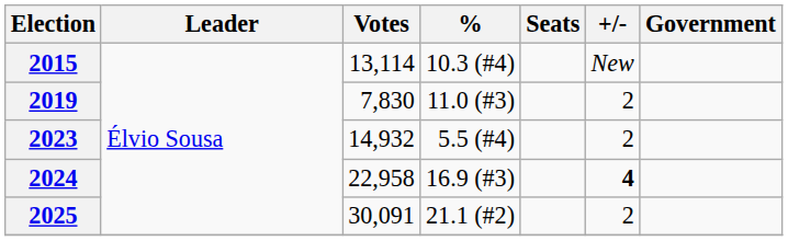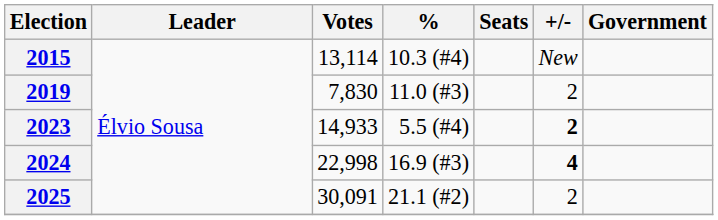 <table class="wikitable" style="text-align:right;">
 <tr>
 <th>Election</th>
 <th width="152px">Leader</th>
 <th>Votes</th>
 <th>%</th>
 <th>Seats</th>
 <th>+/-</th>
 <th>Government</th>
 </tr>
 <tr>
 <th><a href='#'>2015</a></th>
 <td rowspan="5" align="left"><a href='#'>Élvio Sousa</a></td>
 <td>13,114</td>
 <td>10.3 (#4)</td>
 <td></td>
 <td><em>New</em></td>
 <td></td>
 </tr>
 <tr>
 <th><a href='#'>2019</a></th>
 <td>7,830</td>
 <td>11.0 (#3)</td>
 <td></td>
 <td> 2</td>
 <td></td>
 </tr>
 <tr>
 <th><a href='#'>2023</a></th>
-<td>14,932</td>
+<td>14,933</td>
 <td>5.5 (#4)</td>
 <td></td>
-<td> 2</td>
+<td><strong> 2</strong></td>
 <td></td>
 </tr>
 <tr>
 <th><a href='#'>2024</a></th>
-<td>22,958</td>
+<td>22,998</td>
 <td>16.9 (#3)</td>
 <td></td>
 <td><strong> 4</strong></td>
 <td></td>
 </tr>
 <tr>
 <th><a href='#'>2025</a></th>
 <td>30,091</td>
 <td>21.1 (#2)</td>
 <td></td>
 <td> 2</td>
 <td></td>
 </tr>
 <tr>
 </tr>
 </table>
